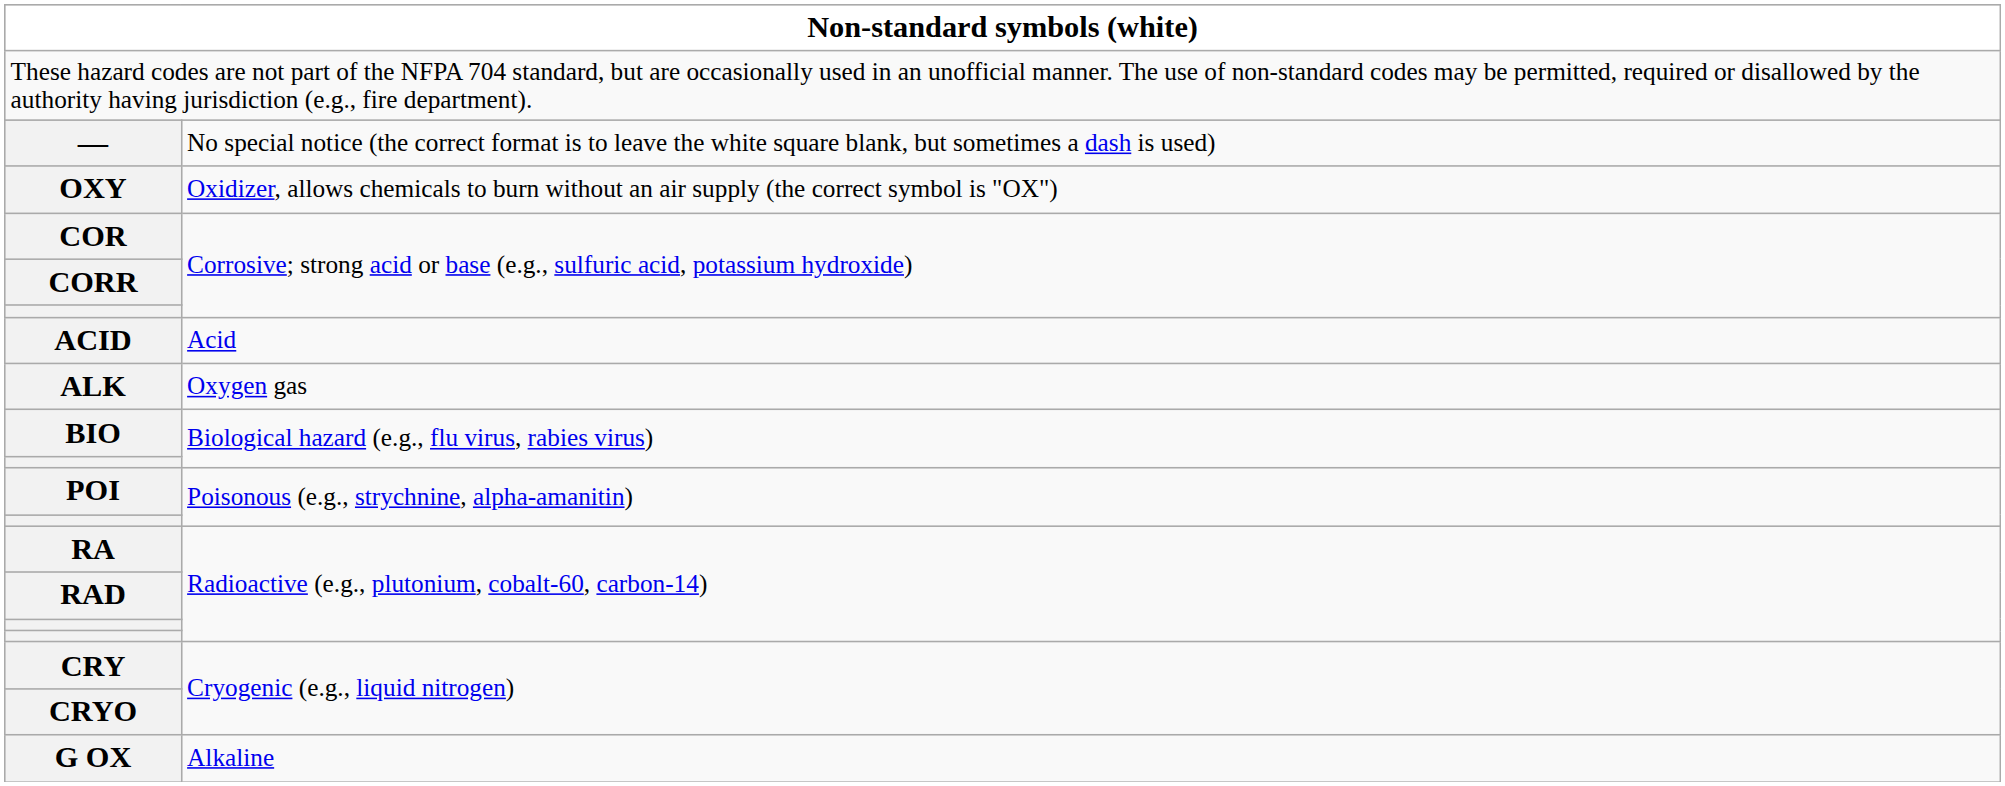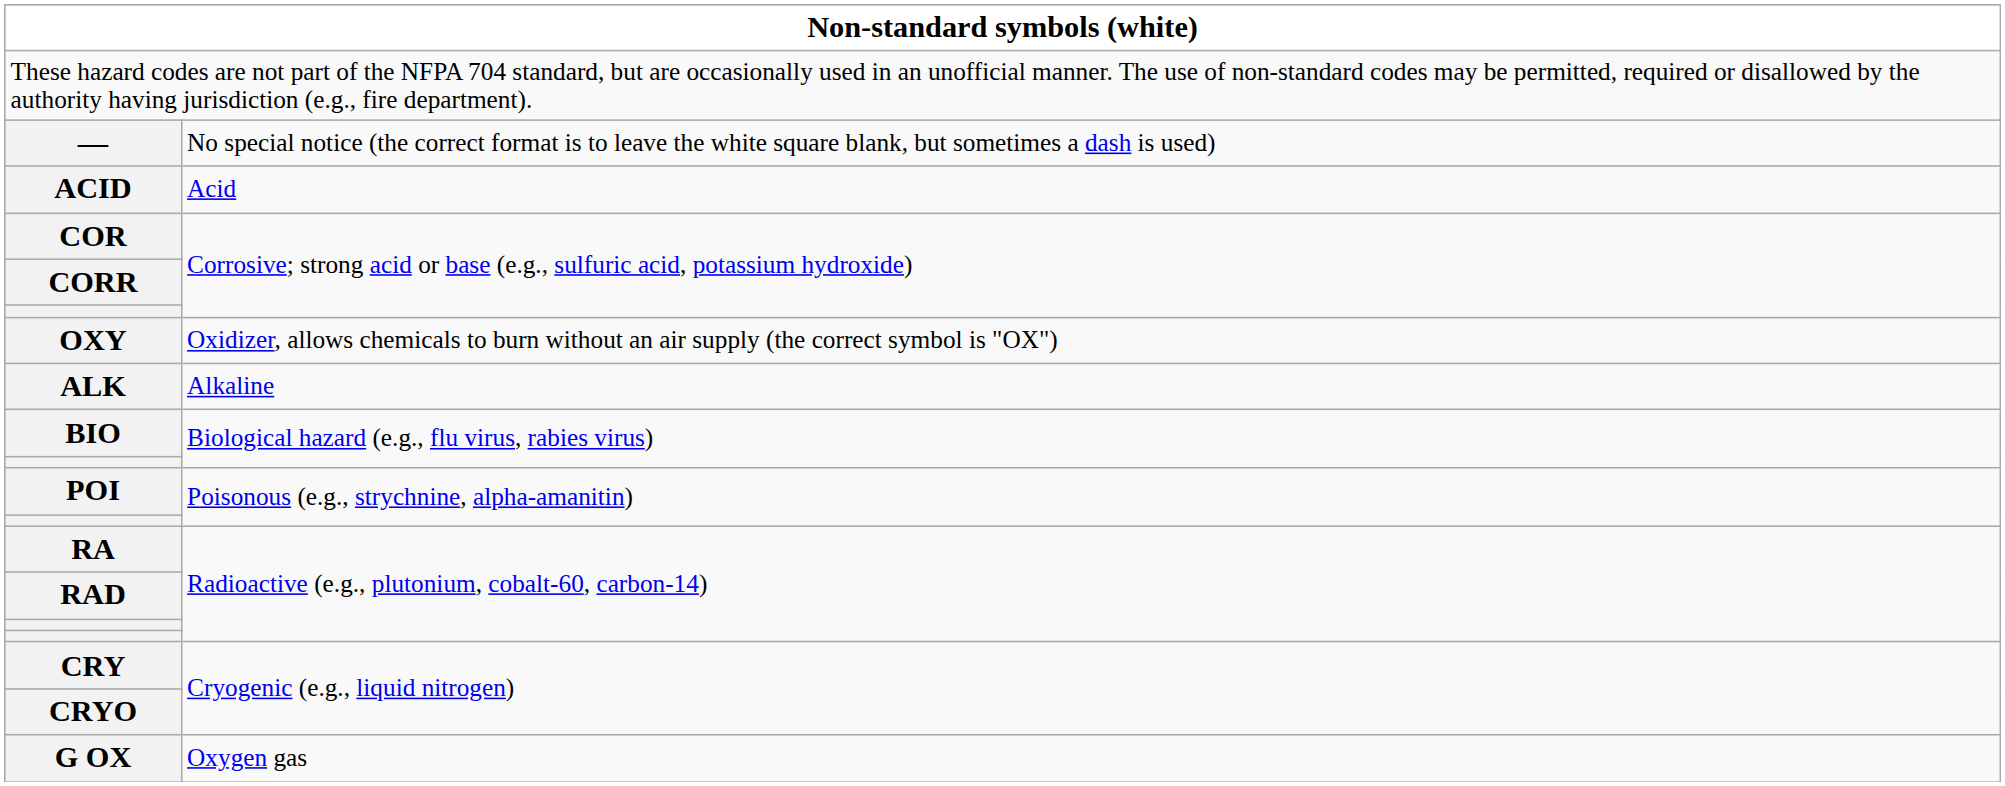 <table class="wikitable" style="width:100%; vertical-align:center;">
 <tr>
 <th colspan="2" style="color:black; background:#ffffff; width:100%; "><big>Non-standard symbols (white)</big></th>
 </tr>
 <tr>
 <td colspan="2">These hazard codes are not part of the NFPA 704 standard, but are occasionally used in an unofficial manner. The use of non-standard codes may be permitted, required or disallowed by the authority having jurisdiction (e.g., fire department).</td>
 </tr>
 <tr>
 <th><big>—</big></th>
 <td>No special notice (the correct format is to leave the white square blank, but sometimes a <a href='#'>dash</a> is used)</td>
 </tr>
 <tr>
-<th style="max-width:10em"><big>OXY</big></th>
-<td><a href='#'>Oxidizer</a>, allows chemicals to burn without an air supply (the correct symbol is "OX")</td>
+<th><big>ACID</big></th>
+<td><a href='#'>Acid</a></td>
 </tr>
 <tr>
 <th style="max-width:10em"><big>COR</big></th>
 <td rowspan=3><a href='#'>Corrosive</a>; strong <a href='#'>acid</a> or <a href='#'>base</a> (e.g., <a href='#'>sulfuric acid</a>, <a href='#'>potassium hydroxide</a>)</td>
 </tr>
 <tr>
 <th style="max-width:10em"><big>CORR</big></th>
 </tr>
 <tr>
 <th></th>
 </tr>
 <tr>
-<th><big>ACID</big></th>
-<td><a href='#'>Acid</a></td>
+<th style="max-width:10em"><big>OXY</big></th>
+<td><a href='#'>Oxidizer</a>, allows chemicals to burn without an air supply (the correct symbol is "OX")</td>
 </tr>
 <tr>
 <th><big>ALK</big></th>
-<td><a href='#'>Oxygen</a> gas</td>
+<td><a href='#'>Alkaline</a></td>
 </tr>
 <tr>
 <th><big>BIO</big></th>
 <td rowspan=2><a href='#'>Biological hazard</a> (e.g., <a href='#'>flu virus</a>, <a href='#'>rabies virus</a>)</td>
 </tr>
 <tr>
 <th></th>
 </tr>
 <tr>
 <th><big>POI</big></th>
 <td rowspan=2><a href='#'>Poisonous</a> (e.g., <a href='#'>strychnine</a>, <a href='#'>alpha-amanitin</a>)</td>
 </tr>
 <tr>
 <th></th>
 </tr>
 <tr>
 <th><big>RA</big></th>
 <td rowspan=4><a href='#'>Radioactive</a> (e.g., <a href='#'>plutonium</a>, <a href='#'>cobalt-60</a>, <a href='#'>carbon-14</a>)</td>
 </tr>
 <tr>
 <th><big>RAD</big></th>
 </tr>
 <tr>
 <th></th>
 </tr>
 <tr>
 <th></th>
 </tr>
 <tr>
 <th><big>CRY</big></th>
 <td rowspan=2><a href='#'>Cryogenic</a> (e.g., <a href='#'>liquid nitrogen</a>)</td>
 </tr>
 <tr>
 <th><big>CRYO</big></th>
 </tr>
 <tr>
 <th><big>G OX</big></th>
-<td><a href='#'>Alkaline</a></td>
+<td><a href='#'>Oxygen</a> gas</td>
 </tr>
 </table>
